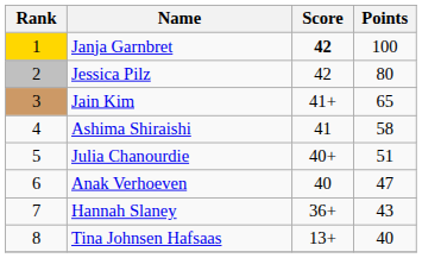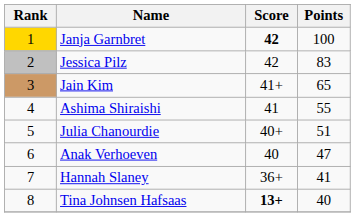 <table class="wikitable">
 <tr>
 <th width = "50">Rank</th>
 <th width = "200">Name</th>
 <th width = "50">Score</th>
 <th width = "50">Points</th>
 </tr>
 <tr>
 <td align="center" style="background: gold">1</td>
 <td> <a href='#'>Janja Garnbret</a></td>
 <td align="center"><strong>42</strong></td>
 <td align="center">100</td>
 </tr>
 <tr>
 <td align="center" style="background: silver">2</td>
 <td> <a href='#'>Jessica Pilz</a></td>
 <td align="center">42</td>
-<td align="center">80</td>
+<td align="center">83</td>
 </tr>
 <tr>
 <td align="center" style="background: #cc9966">3</td>
 <td> <a href='#'>Jain Kim</a></td>
 <td align="center">41+</td>
 <td align="center">65</td>
 </tr>
 <tr>
 <td align="center">4</td>
 <td> <a href='#'>Ashima Shiraishi</a></td>
 <td align="center">41</td>
-<td align="center">58</td>
+<td align="center">55</td>
 </tr>
 <tr>
 <td align="center">5</td>
 <td> <a href='#'>Julia Chanourdie</a></td>
 <td align="center">40+</td>
 <td align="center">51</td>
 </tr>
 <tr>
 <td align="center">6</td>
 <td> <a href='#'>Anak Verhoeven</a></td>
 <td align="center">40</td>
 <td align="center">47</td>
 </tr>
 <tr>
 <td align="center">7</td>
 <td> <a href='#'>Hannah Slaney</a></td>
 <td align="center">36+</td>
-<td align="center">43</td>
+<td align="center">41</td>
 </tr>
 <tr>
 <td align="center">8</td>
 <td> <a href='#'>Tina Johnsen Hafsaas</a></td>
-<td align="center">13+</td>
+<td align="center"><strong>13+</strong></td>
 <td align="center">40</td>
 </tr>
 <tr>
 </tr>
 </table>
